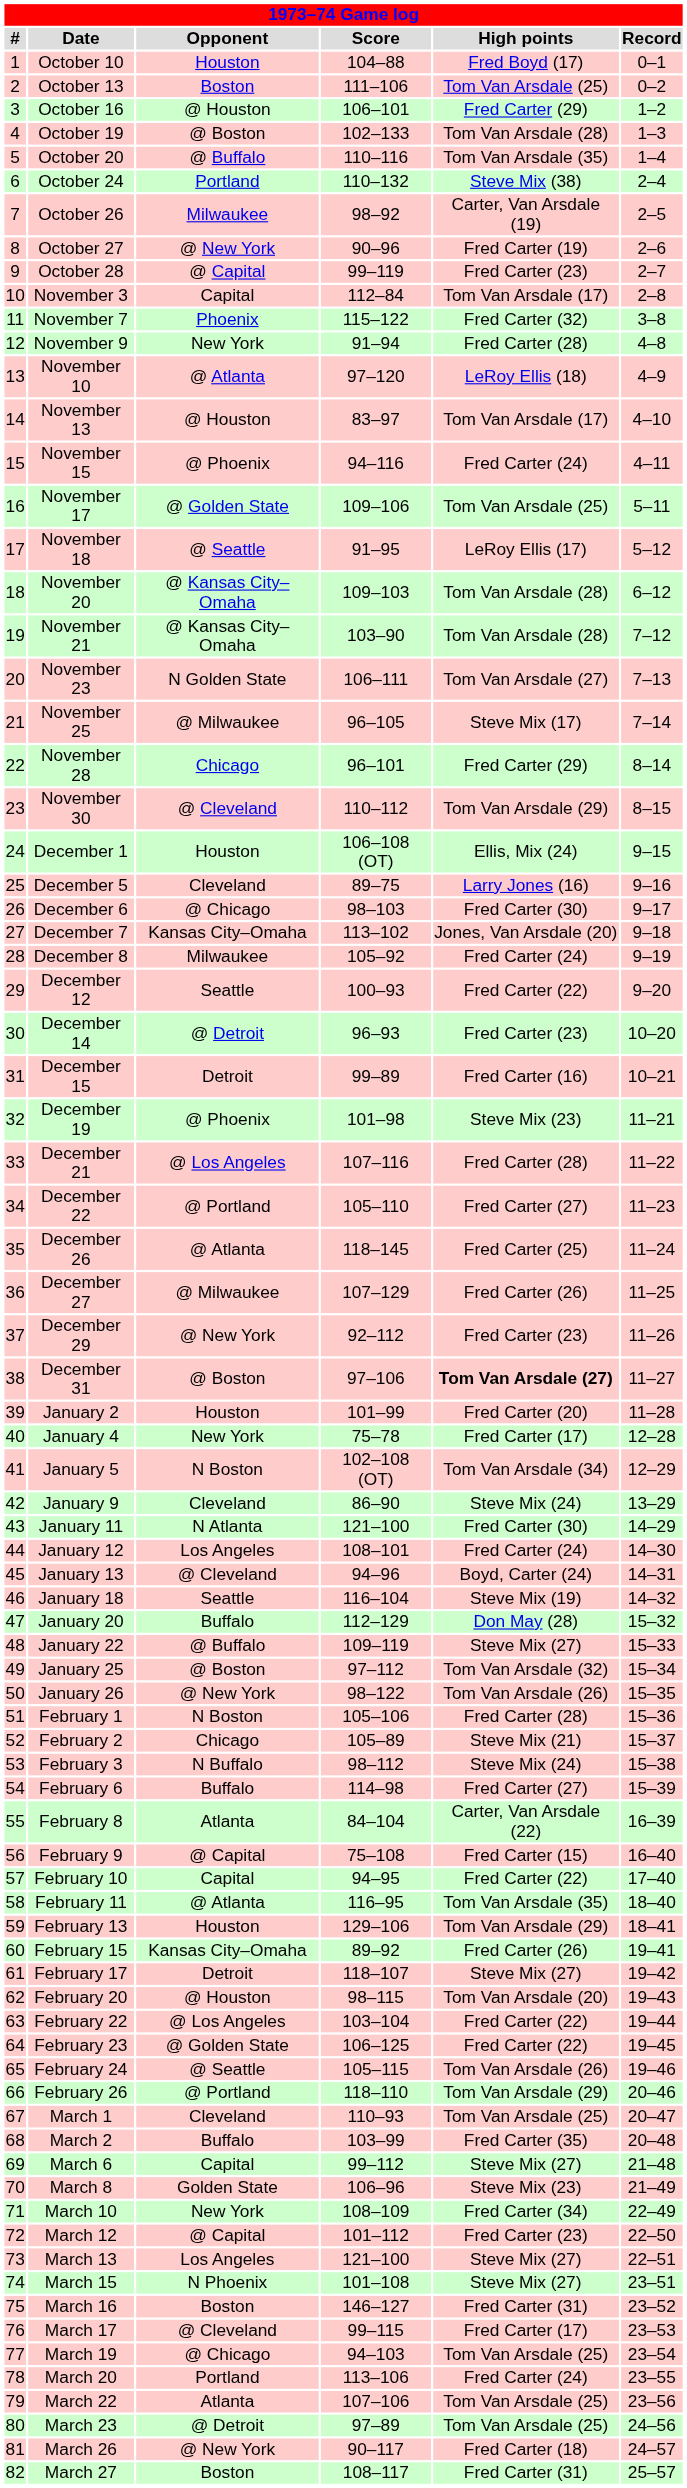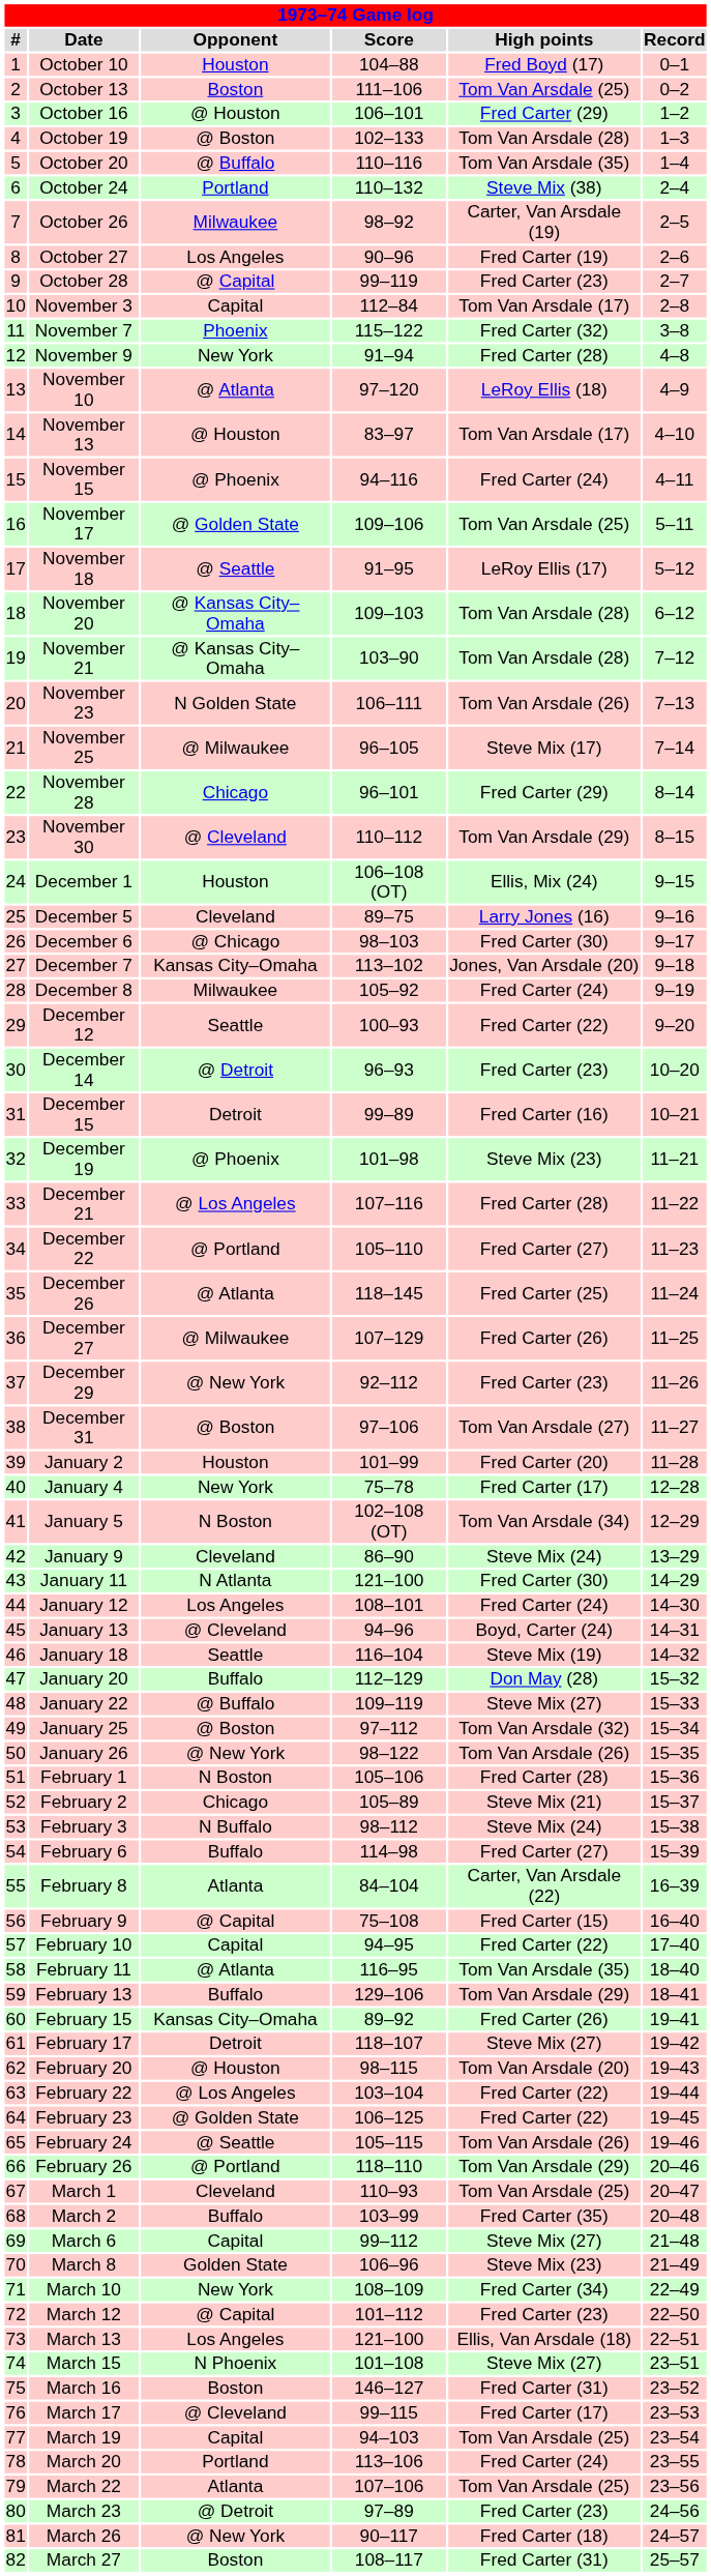 <table class="toccolours collapsible" width=50% style="clear:both; margin:1.5em auto; text-align:center">
 <tr>
 <th colspan=11 style="background:#FF0000; color:#0000FF;">1973–74 Game log</th>
 </tr>
 <tr align="center" bgcolor="#dddddd">
 <td><strong>#</strong></td>
 <td><strong>Date</strong></td>
 <td><strong>Opponent</strong></td>
 <td><strong>Score</strong></td>
 <td><strong>High points</strong></td>
 <td><strong>Record</strong></td>
 </tr>
 <tr align="center" bgcolor="#ffcccc">
 <td>1</td>
 <td>October 10</td>
 <td><a href='#'>Houston</a></td>
 <td>104–88</td>
 <td><a href='#'>Fred Boyd</a> (17)</td>
 <td>0–1</td>
 </tr>
 <tr align="center" bgcolor="#ffcccc">
 <td>2</td>
 <td>October 13</td>
 <td><a href='#'>Boston</a></td>
 <td>111–106</td>
 <td><a href='#'>Tom Van Arsdale</a> (25)</td>
 <td>0–2</td>
 </tr>
 <tr align="center" bgcolor="#ccffcc">
 <td>3</td>
 <td>October 16</td>
 <td>@ Houston</td>
 <td>106–101</td>
 <td><a href='#'>Fred Carter</a> (29)</td>
 <td>1–2</td>
 </tr>
 <tr align="center" bgcolor="#ffcccc">
 <td>4</td>
 <td>October 19</td>
 <td>@ Boston</td>
 <td>102–133</td>
 <td>Tom Van Arsdale (28)</td>
 <td>1–3</td>
 </tr>
 <tr align="center" bgcolor="#ffcccc">
 <td>5</td>
 <td>October 20</td>
 <td>@ <a href='#'>Buffalo</a></td>
 <td>110–116</td>
 <td>Tom Van Arsdale (35)</td>
 <td>1–4</td>
 </tr>
 <tr align="center" bgcolor="#ccffcc">
 <td>6</td>
 <td>October 24</td>
 <td><a href='#'>Portland</a></td>
 <td>110–132</td>
 <td><a href='#'>Steve Mix</a> (38)</td>
 <td>2–4</td>
 </tr>
 <tr align="center" bgcolor="#ffcccc">
 <td>7</td>
 <td>October 26</td>
 <td><a href='#'>Milwaukee</a></td>
 <td>98–92</td>
 <td>Carter, Van Arsdale (19)</td>
 <td>2–5</td>
 </tr>
 <tr align="center" bgcolor="#ffcccc">
 <td>8</td>
 <td>October 27</td>
-<td>@ <a href='#'>New York</a></td>
+<td>Los Angeles</td>
 <td>90–96</td>
 <td>Fred Carter (19)</td>
 <td>2–6</td>
 </tr>
 <tr align="center" bgcolor="#ffcccc">
 <td>9</td>
 <td>October 28</td>
 <td>@ <a href='#'>Capital</a></td>
 <td>99–119</td>
 <td>Fred Carter (23)</td>
 <td>2–7</td>
 </tr>
 <tr align="center" bgcolor="#ffcccc">
 <td>10</td>
 <td>November 3</td>
 <td>Capital</td>
 <td>112–84</td>
 <td>Tom Van Arsdale (17)</td>
 <td>2–8</td>
 </tr>
 <tr align="center" bgcolor="#ccffcc">
 <td>11</td>
 <td>November 7</td>
 <td><a href='#'>Phoenix</a></td>
 <td>115–122</td>
 <td>Fred Carter (32)</td>
 <td>3–8</td>
 </tr>
 <tr align="center" bgcolor="#ccffcc">
 <td>12</td>
 <td>November 9</td>
 <td>New York</td>
 <td>91–94</td>
 <td>Fred Carter (28)</td>
 <td>4–8</td>
 </tr>
 <tr align="center" bgcolor="#ffcccc">
 <td>13</td>
 <td>November 10</td>
 <td>@ <a href='#'>Atlanta</a></td>
 <td>97–120</td>
 <td><a href='#'>LeRoy Ellis</a> (18)</td>
 <td>4–9</td>
 </tr>
 <tr align="center" bgcolor="#ffcccc">
 <td>14</td>
 <td>November 13</td>
 <td>@ Houston</td>
 <td>83–97</td>
 <td>Tom Van Arsdale (17)</td>
 <td>4–10</td>
 </tr>
 <tr align="center" bgcolor="#ffcccc">
 <td>15</td>
 <td>November 15</td>
 <td>@ Phoenix</td>
 <td>94–116</td>
 <td>Fred Carter (24)</td>
 <td>4–11</td>
 </tr>
 <tr align="center" bgcolor="#ccffcc">
 <td>16</td>
 <td>November 17</td>
 <td>@ <a href='#'>Golden State</a></td>
 <td>109–106</td>
 <td>Tom Van Arsdale (25)</td>
 <td>5–11</td>
 </tr>
 <tr align="center" bgcolor="#ffcccc">
 <td>17</td>
 <td>November 18</td>
 <td>@ <a href='#'>Seattle</a></td>
 <td>91–95</td>
 <td>LeRoy Ellis (17)</td>
 <td>5–12</td>
 </tr>
 <tr align="center" bgcolor="#ccffcc">
 <td>18</td>
 <td>November 20</td>
 <td>@ <a href='#'>Kansas City–Omaha</a></td>
 <td>109–103</td>
 <td>Tom Van Arsdale (28)</td>
 <td>6–12</td>
 </tr>
 <tr align="center" bgcolor="#ccffcc">
 <td>19</td>
 <td>November 21</td>
 <td>@ Kansas City–Omaha</td>
 <td>103–90</td>
 <td>Tom Van Arsdale (28)</td>
 <td>7–12</td>
 </tr>
 <tr align="center" bgcolor="#ffcccc">
 <td>20</td>
 <td>November 23</td>
 <td>N Golden State</td>
 <td>106–111</td>
-<td>Tom Van Arsdale (27)</td>
+<td>Tom Van Arsdale (26)</td>
 <td>7–13</td>
 </tr>
 <tr align="center" bgcolor="#ffcccc">
 <td>21</td>
 <td>November 25</td>
 <td>@ Milwaukee</td>
 <td>96–105</td>
 <td>Steve Mix (17)</td>
 <td>7–14</td>
 </tr>
 <tr align="center" bgcolor="#ccffcc">
 <td>22</td>
 <td>November 28</td>
 <td><a href='#'>Chicago</a></td>
 <td>96–101</td>
 <td>Fred Carter (29)</td>
 <td>8–14</td>
 </tr>
 <tr align="center" bgcolor="#ffcccc">
 <td>23</td>
 <td>November 30</td>
 <td>@ <a href='#'>Cleveland</a></td>
 <td>110–112</td>
 <td>Tom Van Arsdale (29)</td>
 <td>8–15</td>
 </tr>
 <tr align="center" bgcolor="#ccffcc">
 <td>24</td>
 <td>December 1</td>
 <td>Houston</td>
 <td>106–108 (OT)</td>
 <td>Ellis, Mix (24)</td>
 <td>9–15</td>
 </tr>
 <tr align="center" bgcolor="#ffcccc">
 <td>25</td>
 <td>December 5</td>
 <td>Cleveland</td>
 <td>89–75</td>
 <td><a href='#'>Larry Jones</a> (16)</td>
 <td>9–16</td>
 </tr>
 <tr align="center" bgcolor="#ffcccc">
 <td>26</td>
 <td>December 6</td>
 <td>@ Chicago</td>
 <td>98–103</td>
 <td>Fred Carter (30)</td>
 <td>9–17</td>
 </tr>
 <tr align="center" bgcolor="#ffcccc">
 <td>27</td>
 <td>December 7</td>
 <td>Kansas City–Omaha</td>
 <td>113–102</td>
 <td>Jones, Van Arsdale (20)</td>
 <td>9–18</td>
 </tr>
 <tr align="center" bgcolor="#ffcccc">
 <td>28</td>
 <td>December 8</td>
 <td>Milwaukee</td>
 <td>105–92</td>
 <td>Fred Carter (24)</td>
 <td>9–19</td>
 </tr>
 <tr align="center" bgcolor="#ffcccc">
 <td>29</td>
 <td>December 12</td>
 <td>Seattle</td>
 <td>100–93</td>
 <td>Fred Carter (22)</td>
 <td>9–20</td>
 </tr>
 <tr align="center" bgcolor="#ccffcc">
 <td>30</td>
 <td>December 14</td>
 <td>@ <a href='#'>Detroit</a></td>
 <td>96–93</td>
 <td>Fred Carter (23)</td>
 <td>10–20</td>
 </tr>
 <tr align="center" bgcolor="#ffcccc">
 <td>31</td>
 <td>December 15</td>
 <td>Detroit</td>
 <td>99–89</td>
 <td>Fred Carter (16)</td>
 <td>10–21</td>
 </tr>
 <tr align="center" bgcolor="#ccffcc">
 <td>32</td>
 <td>December 19</td>
 <td>@ Phoenix</td>
 <td>101–98</td>
 <td>Steve Mix (23)</td>
 <td>11–21</td>
 </tr>
 <tr align="center" bgcolor="#ffcccc">
 <td>33</td>
 <td>December 21</td>
 <td>@ <a href='#'>Los Angeles</a></td>
 <td>107–116</td>
 <td>Fred Carter (28)</td>
 <td>11–22</td>
 </tr>
 <tr align="center" bgcolor="#ffcccc">
 <td>34</td>
 <td>December 22</td>
 <td>@ Portland</td>
 <td>105–110</td>
 <td>Fred Carter (27)</td>
 <td>11–23</td>
 </tr>
 <tr align="center" bgcolor="#ffcccc">
 <td>35</td>
 <td>December 26</td>
 <td>@ Atlanta</td>
 <td>118–145</td>
 <td>Fred Carter (25)</td>
 <td>11–24</td>
 </tr>
 <tr align="center" bgcolor="#ffcccc">
 <td>36</td>
 <td>December 27</td>
 <td>@ Milwaukee</td>
 <td>107–129</td>
 <td>Fred Carter (26)</td>
 <td>11–25</td>
 </tr>
 <tr align="center" bgcolor="#ffcccc">
 <td>37</td>
 <td>December 29</td>
 <td>@ New York</td>
 <td>92–112</td>
 <td>Fred Carter (23)</td>
 <td>11–26</td>
 </tr>
 <tr align="center" bgcolor="#ffcccc">
 <td>38</td>
 <td>December 31</td>
 <td>@ Boston</td>
 <td>97–106</td>
-<td><strong>Tom Van Arsdale (27)</strong></td>
+<td>Tom Van Arsdale (27)</td>
 <td>11–27</td>
 </tr>
 <tr align="center" bgcolor="#ffcccc">
 <td>39</td>
 <td>January 2</td>
 <td>Houston</td>
 <td>101–99</td>
 <td>Fred Carter (20)</td>
 <td>11–28</td>
 </tr>
 <tr align="center" bgcolor="#ccffcc">
 <td>40</td>
 <td>January 4</td>
 <td>New York</td>
 <td>75–78</td>
 <td>Fred Carter (17)</td>
 <td>12–28</td>
 </tr>
 <tr align="center" bgcolor="#ffcccc">
 <td>41</td>
 <td>January 5</td>
 <td>N Boston</td>
 <td>102–108 (OT)</td>
 <td>Tom Van Arsdale (34)</td>
 <td>12–29</td>
 </tr>
 <tr align="center" bgcolor="#ccffcc">
 <td>42</td>
 <td>January 9</td>
 <td>Cleveland</td>
 <td>86–90</td>
 <td>Steve Mix (24)</td>
 <td>13–29</td>
 </tr>
 <tr align="center" bgcolor="#ccffcc">
 <td>43</td>
 <td>January 11</td>
 <td>N Atlanta</td>
 <td>121–100</td>
 <td>Fred Carter (30)</td>
 <td>14–29</td>
 </tr>
 <tr align="center" bgcolor="#ffcccc">
 <td>44</td>
 <td>January 12</td>
 <td>Los Angeles</td>
 <td>108–101</td>
 <td>Fred Carter (24)</td>
 <td>14–30</td>
 </tr>
 <tr align="center" bgcolor="#ffcccc">
 <td>45</td>
 <td>January 13</td>
 <td>@ Cleveland</td>
 <td>94–96</td>
 <td>Boyd, Carter (24)</td>
 <td>14–31</td>
 </tr>
 <tr align="center" bgcolor="#ffcccc">
 <td>46</td>
 <td>January 18</td>
 <td>Seattle</td>
 <td>116–104</td>
 <td>Steve Mix (19)</td>
 <td>14–32</td>
 </tr>
 <tr align="center" bgcolor="#ccffcc">
 <td>47</td>
 <td>January 20</td>
 <td>Buffalo</td>
 <td>112–129</td>
 <td><a href='#'>Don May</a> (28)</td>
 <td>15–32</td>
 </tr>
 <tr align="center" bgcolor="#ffcccc">
 <td>48</td>
 <td>January 22</td>
 <td>@ Buffalo</td>
 <td>109–119</td>
 <td>Steve Mix (27)</td>
 <td>15–33</td>
 </tr>
 <tr align="center" bgcolor="#ffcccc">
 <td>49</td>
 <td>January 25</td>
 <td>@ Boston</td>
 <td>97–112</td>
 <td>Tom Van Arsdale (32)</td>
 <td>15–34</td>
 </tr>
 <tr align="center" bgcolor="#ffcccc">
 <td>50</td>
 <td>January 26</td>
 <td>@ New York</td>
 <td>98–122</td>
 <td>Tom Van Arsdale (26)</td>
 <td>15–35</td>
 </tr>
 <tr align="center" bgcolor="#ffcccc">
 <td>51</td>
 <td>February 1</td>
 <td>N Boston</td>
 <td>105–106</td>
 <td>Fred Carter (28)</td>
 <td>15–36</td>
 </tr>
 <tr align="center" bgcolor="#ffcccc">
 <td>52</td>
 <td>February 2</td>
 <td>Chicago</td>
 <td>105–89</td>
 <td>Steve Mix (21)</td>
 <td>15–37</td>
 </tr>
 <tr align="center" bgcolor="#ffcccc">
 <td>53</td>
 <td>February 3</td>
 <td>N Buffalo</td>
 <td>98–112</td>
 <td>Steve Mix (24)</td>
 <td>15–38</td>
 </tr>
 <tr align="center" bgcolor="#ffcccc">
 <td>54</td>
 <td>February 6</td>
 <td>Buffalo</td>
 <td>114–98</td>
 <td>Fred Carter (27)</td>
 <td>15–39</td>
 </tr>
 <tr align="center" bgcolor="#ccffcc">
 <td>55</td>
 <td>February 8</td>
 <td>Atlanta</td>
 <td>84–104</td>
 <td>Carter, Van Arsdale (22)</td>
 <td>16–39</td>
 </tr>
 <tr align="center" bgcolor="#ffcccc">
 <td>56</td>
 <td>February 9</td>
 <td>@ Capital</td>
 <td>75–108</td>
 <td>Fred Carter (15)</td>
 <td>16–40</td>
 </tr>
 <tr align="center" bgcolor="#ccffcc">
 <td>57</td>
 <td>February 10</td>
 <td>Capital</td>
 <td>94–95</td>
 <td>Fred Carter (22)</td>
 <td>17–40</td>
 </tr>
 <tr align="center" bgcolor="#ccffcc">
 <td>58</td>
 <td>February 11</td>
 <td>@ Atlanta</td>
 <td>116–95</td>
 <td>Tom Van Arsdale (35)</td>
 <td>18–40</td>
 </tr>
 <tr align="center" bgcolor="#ffcccc">
 <td>59</td>
 <td>February 13</td>
-<td>Houston</td>
+<td>Buffalo</td>
 <td>129–106</td>
 <td>Tom Van Arsdale (29)</td>
 <td>18–41</td>
 </tr>
 <tr align="center" bgcolor="#ccffcc">
 <td>60</td>
 <td>February 15</td>
 <td>Kansas City–Omaha</td>
 <td>89–92</td>
 <td>Fred Carter (26)</td>
 <td>19–41</td>
 </tr>
 <tr align="center" bgcolor="#ffcccc">
 <td>61</td>
 <td>February 17</td>
 <td>Detroit</td>
 <td>118–107</td>
 <td>Steve Mix (27)</td>
 <td>19–42</td>
 </tr>
 <tr align="center" bgcolor="#ffcccc">
 <td>62</td>
 <td>February 20</td>
 <td>@ Houston</td>
 <td>98–115</td>
 <td>Tom Van Arsdale (20)</td>
 <td>19–43</td>
 </tr>
 <tr align="center" bgcolor="#ffcccc">
 <td>63</td>
 <td>February 22</td>
 <td>@ Los Angeles</td>
 <td>103–104</td>
 <td>Fred Carter (22)</td>
 <td>19–44</td>
 </tr>
 <tr align="center" bgcolor="#ffcccc">
 <td>64</td>
 <td>February 23</td>
 <td>@ Golden State</td>
 <td>106–125</td>
 <td>Fred Carter (22)</td>
 <td>19–45</td>
 </tr>
 <tr align="center" bgcolor="#ffcccc">
 <td>65</td>
 <td>February 24</td>
 <td>@ Seattle</td>
 <td>105–115</td>
 <td>Tom Van Arsdale (26)</td>
 <td>19–46</td>
 </tr>
 <tr align="center" bgcolor="#ccffcc">
 <td>66</td>
 <td>February 26</td>
 <td>@ Portland</td>
 <td>118–110</td>
 <td>Tom Van Arsdale (29)</td>
 <td>20–46</td>
 </tr>
 <tr align="center" bgcolor="#ffcccc">
 <td>67</td>
 <td>March 1</td>
 <td>Cleveland</td>
 <td>110–93</td>
 <td>Tom Van Arsdale (25)</td>
 <td>20–47</td>
 </tr>
 <tr align="center" bgcolor="#ffcccc">
 <td>68</td>
 <td>March 2</td>
 <td>Buffalo</td>
 <td>103–99</td>
 <td>Fred Carter (35)</td>
 <td>20–48</td>
 </tr>
 <tr align="center" bgcolor="#ccffcc">
 <td>69</td>
 <td>March 6</td>
 <td>Capital</td>
 <td>99–112</td>
 <td>Steve Mix (27)</td>
 <td>21–48</td>
 </tr>
 <tr align="center" bgcolor="#ffcccc">
 <td>70</td>
 <td>March 8</td>
 <td>Golden State</td>
 <td>106–96</td>
 <td>Steve Mix (23)</td>
 <td>21–49</td>
 </tr>
 <tr align="center" bgcolor="#ccffcc">
 <td>71</td>
 <td>March 10</td>
 <td>New York</td>
 <td>108–109</td>
 <td>Fred Carter (34)</td>
 <td>22–49</td>
 </tr>
 <tr align="center" bgcolor="#ffcccc">
 <td>72</td>
 <td>March 12</td>
 <td>@ Capital</td>
 <td>101–112</td>
 <td>Fred Carter (23)</td>
 <td>22–50</td>
 </tr>
 <tr align="center" bgcolor="#ffcccc">
 <td>73</td>
 <td>March 13</td>
 <td>Los Angeles</td>
 <td>121–100</td>
-<td>Steve Mix (27)</td>
+<td>Ellis, Van Arsdale (18)</td>
 <td>22–51</td>
 </tr>
 <tr align="center" bgcolor="#ccffcc">
 <td>74</td>
 <td>March 15</td>
 <td>N Phoenix</td>
 <td>101–108</td>
 <td>Steve Mix (27)</td>
 <td>23–51</td>
 </tr>
 <tr align="center" bgcolor="#ffcccc">
 <td>75</td>
 <td>March 16</td>
 <td>Boston</td>
 <td>146–127</td>
 <td>Fred Carter (31)</td>
 <td>23–52</td>
 </tr>
 <tr align="center" bgcolor="#ffcccc">
 <td>76</td>
 <td>March 17</td>
 <td>@ Cleveland</td>
 <td>99–115</td>
 <td>Fred Carter (17)</td>
 <td>23–53</td>
 </tr>
 <tr align="center" bgcolor="#ffcccc">
 <td>77</td>
 <td>March 19</td>
-<td>@ Chicago</td>
+<td>Capital</td>
 <td>94–103</td>
 <td>Tom Van Arsdale (25)</td>
 <td>23–54</td>
 </tr>
 <tr align="center" bgcolor="#ffcccc">
 <td>78</td>
 <td>March 20</td>
 <td>Portland</td>
 <td>113–106</td>
 <td>Fred Carter (24)</td>
 <td>23–55</td>
 </tr>
 <tr align="center" bgcolor="#ffcccc">
 <td>79</td>
 <td>March 22</td>
 <td>Atlanta</td>
 <td>107–106</td>
 <td>Tom Van Arsdale (25)</td>
 <td>23–56</td>
 </tr>
 <tr align="center" bgcolor="#ccffcc">
 <td>80</td>
 <td>March 23</td>
 <td>@ Detroit</td>
 <td>97–89</td>
-<td>Tom Van Arsdale (25)</td>
+<td>Fred Carter (23)</td>
 <td>24–56</td>
 </tr>
 <tr align="center" bgcolor="#ffcccc">
 <td>81</td>
 <td>March 26</td>
 <td>@ New York</td>
 <td>90–117</td>
 <td>Fred Carter (18)</td>
 <td>24–57</td>
 </tr>
 <tr align="center" bgcolor="#ccffcc">
 <td>82</td>
 <td>March 27</td>
 <td>Boston</td>
 <td>108–117</td>
 <td>Fred Carter (31)</td>
 <td>25–57</td>
 </tr>
 </table>
